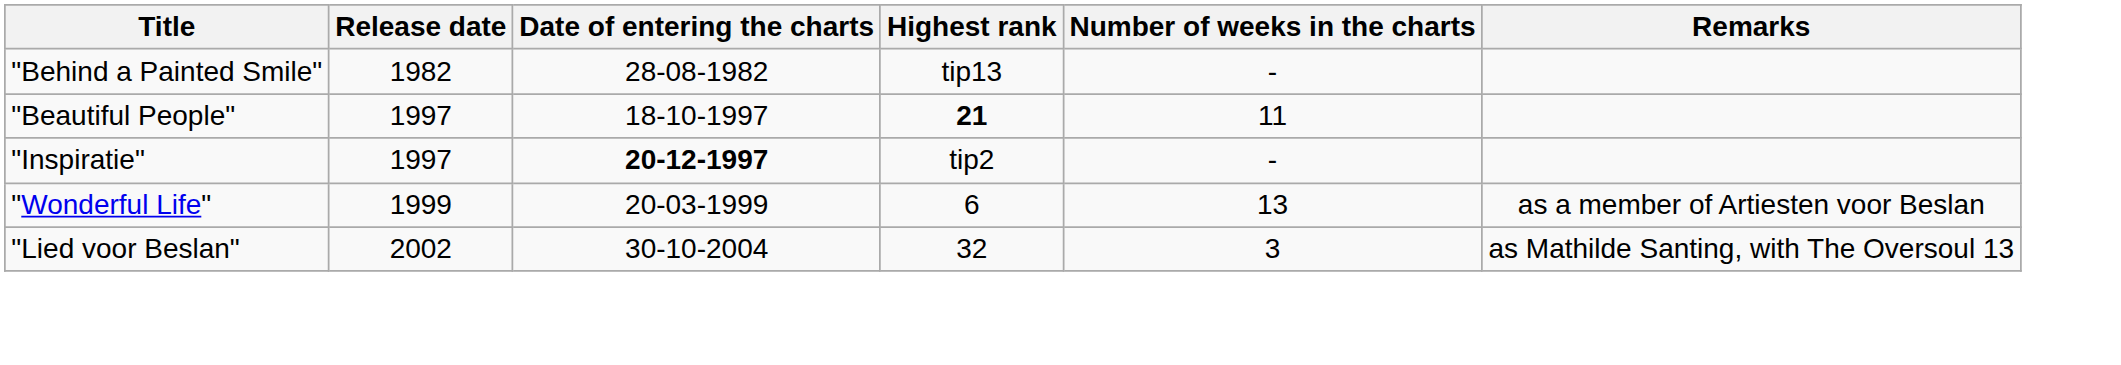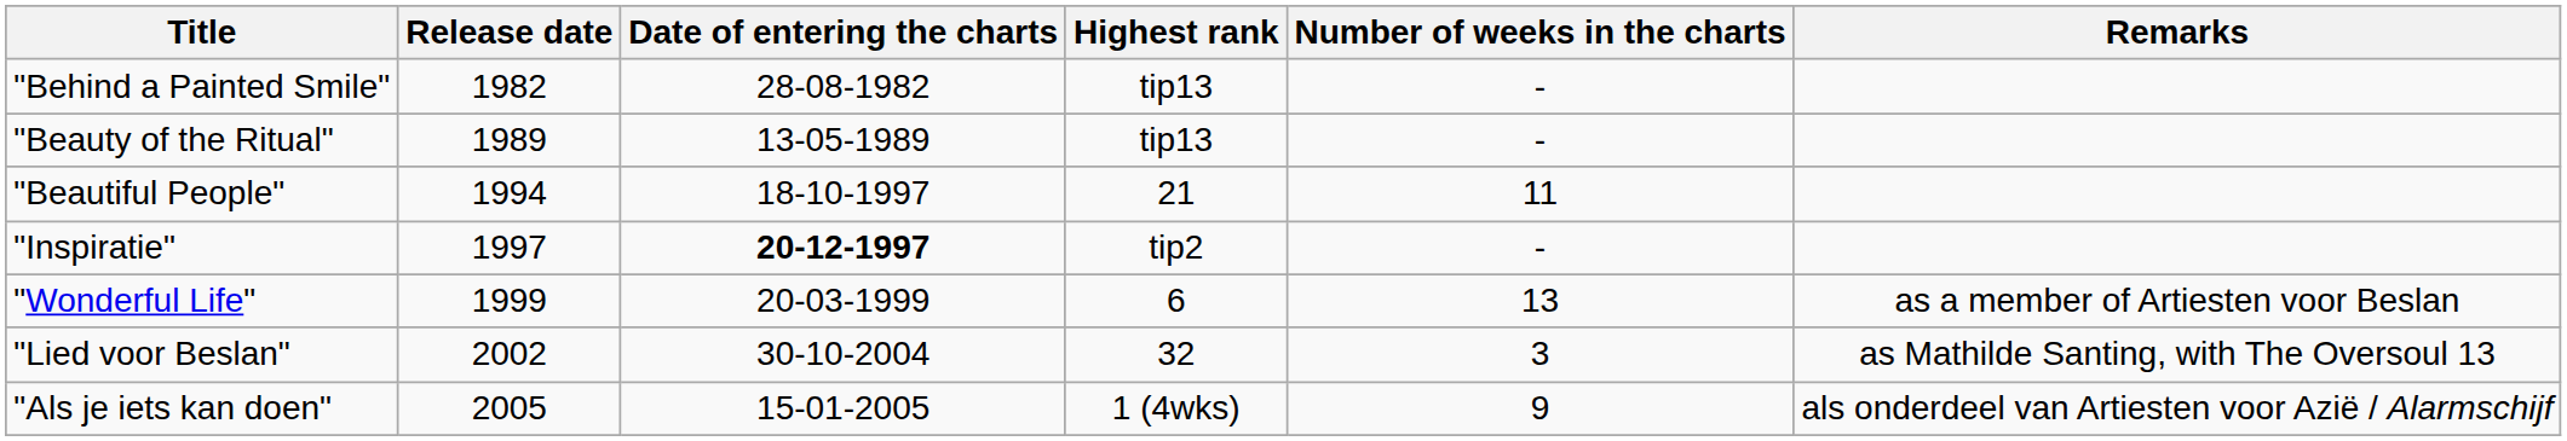 <table class="wikitable" style="text-align:center;">
 <tr>
 <th>Title</th>
 <th>Release date</th>
 <th>Date of entering the charts</th>
 <th>Highest rank</th>
 <th>Number of weeks in the charts</th>
 <th>Remarks</th>
 </tr>
 <tr align=center>
 <td align=left>"Behind a Painted Smile"</td>
 <td>1982</td>
 <td>28-08-1982</td>
 <td>tip13</td>
 <td>-</td>
 <td></td>
 </tr>
 <tr align=center>
+<td align=left>"Beauty of the Ritual"</td>
+<td>1989</td>
+<td>13-05-1989</td>
+<td>tip13</td>
+<td>-</td>
+<td></td>
+</tr>
+<tr align=center>
 <td align=left>"Beautiful People"</td>
-<td>1997</td>
+<td>1994</td>
 <td>18-10-1997</td>
-<td><strong>21</strong></td>
+<td>21</td>
 <td>11</td>
 <td></td>
 </tr>
 <tr align=center>
 <td align=left>"Inspiratie"</td>
 <td>1997</td>
 <td><strong>20-12-1997</strong></td>
 <td>tip2</td>
 <td>-</td>
 <td></td>
 </tr>
 <tr align=center>
 <td align=left>"<a href='#'>Wonderful Life</a>"</td>
 <td>1999</td>
 <td>20-03-1999</td>
 <td>6</td>
 <td>13</td>
 <td>as a member of Artiesten voor Beslan</td>
 </tr>
 <tr align=center>
 <td align=left>"Lied voor Beslan"</td>
 <td>2002</td>
 <td>30-10-2004</td>
 <td>32</td>
 <td>3</td>
 <td>as Mathilde Santing, with The Oversoul 13</td>
 </tr>
+<tr align=center>
+<td align=left>"Als je iets kan doen"</td>
+<td>2005</td>
+<td>15-01-2005</td>
+<td>1 (4wks)</td>
+<td>9</td>
+<td>als onderdeel van Artiesten voor Azië / <em>Alarmschijf</em></td>
+</tr>
 </table>
